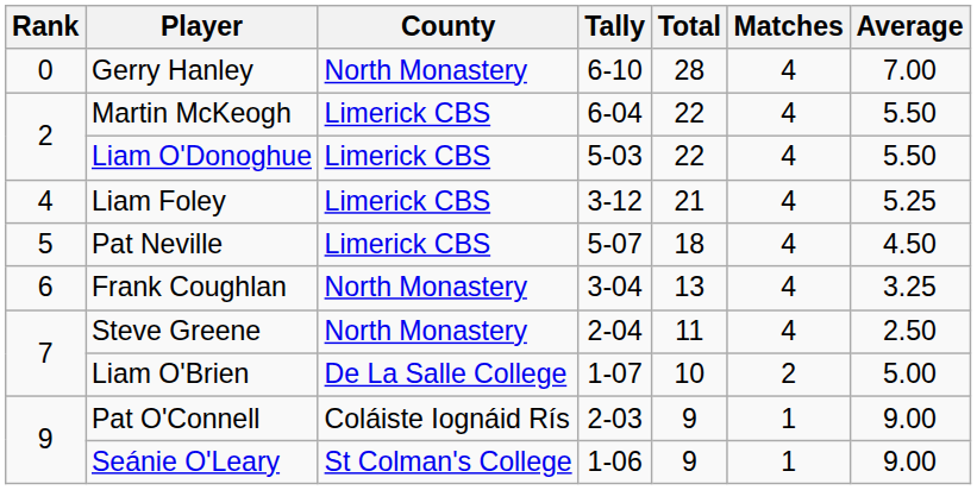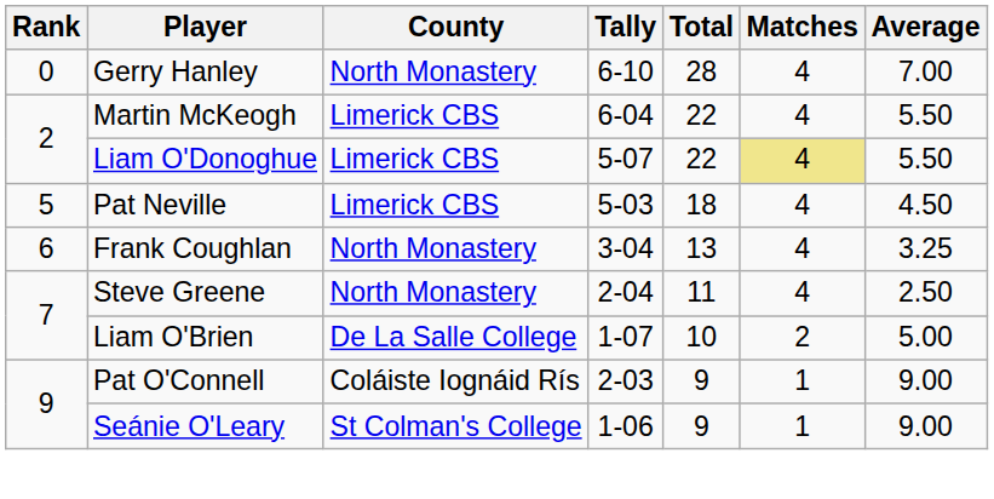 <table class="wikitable">
 <tr>
 <th>Rank</th>
 <th>Player</th>
 <th>County</th>
 <th>Tally</th>
 <th>Total</th>
 <th>Matches</th>
 <th>Average</th>
 </tr>
 <tr>
 <td rowspan=1 align=center>0</td>
 <td>Gerry Hanley</td>
 <td><a href='#'>North Monastery</a></td>
 <td align=center>6-10</td>
 <td align=center>28</td>
 <td align=center>4</td>
 <td align=center>7.00</td>
 </tr>
 <tr>
 <td rowspan=2 align=center>2</td>
 <td>Martin McKeogh</td>
 <td><a href='#'>Limerick CBS</a></td>
 <td align=center>6-04</td>
 <td align=center>22</td>
 <td align=center>4</td>
 <td align=center>5.50</td>
 </tr>
 <tr>
 <td><a href='#'>Liam O'Donoghue</a></td>
 <td><a href='#'>Limerick CBS</a></td>
-<td align=center>5-03</td>
+<td align=center>5-07</td>
 <td align=center>22</td>
-<td align=center>4</td>
+<td align=center style="background: khaki;">4</td>
 <td align=center>5.50</td>
-</tr>
-<tr>
-<td rowspan=1 align=center>4</td>
-<td>Liam Foley</td>
-<td><a href='#'>Limerick CBS</a></td>
-<td align=center>3-12</td>
-<td align=center>21</td>
-<td align=center>4</td>
-<td align=center>5.25</td>
 </tr>
 <tr>
 <td rowspan=1 align=center>5</td>
 <td>Pat Neville</td>
 <td><a href='#'>Limerick CBS</a></td>
-<td align=center>5-07</td>
+<td align=center>5-03</td>
 <td align=center>18</td>
 <td align=center>4</td>
 <td align=center>4.50</td>
 </tr>
 <tr>
 <td rowspan=1 align=center>6</td>
 <td>Frank Coughlan</td>
 <td><a href='#'>North Monastery</a></td>
 <td align=center>3-04</td>
 <td align=center>13</td>
 <td align=center>4</td>
 <td align=center>3.25</td>
 </tr>
 <tr>
 <td rowspan=2 align=center>7</td>
 <td>Steve Greene</td>
 <td><a href='#'>North Monastery</a></td>
 <td align=center>2-04</td>
 <td align=center>11</td>
 <td align=center>4</td>
 <td align=center>2.50</td>
 </tr>
 <tr>
 <td>Liam O'Brien</td>
 <td><a href='#'>De La Salle College</a></td>
 <td align=center>1-07</td>
 <td align=center>10</td>
 <td align=center>2</td>
 <td align=center>5.00</td>
 </tr>
 <tr>
 <td rowspan=2 align=center>9</td>
 <td>Pat O'Connell</td>
 <td>Coláiste Iognáid Rís</td>
 <td align=center>2-03</td>
 <td align=center>9</td>
 <td align=center>1</td>
 <td align=center>9.00</td>
 </tr>
 <tr>
 <td><a href='#'>Seánie O'Leary</a></td>
 <td><a href='#'>St Colman's College</a></td>
 <td align=center>1-06</td>
 <td align=center>9</td>
 <td align=center>1</td>
 <td align=center>9.00</td>
 </tr>
 </table>
